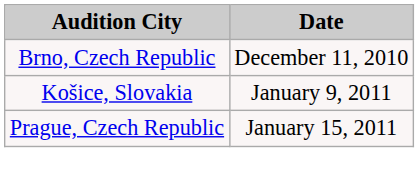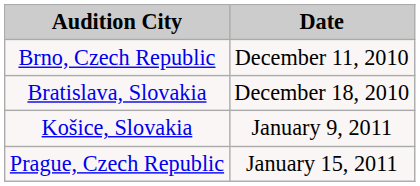 <table class="wikitable">
 <tr style="text-align:Center; background:#ccc;">
 <td><strong>Audition City</strong></td>
 <td><strong>Date</strong></td>
 </tr>
 <tr>
 <td align="center" bgcolor="#FAF6F6"><a href='#'>Brno, Czech Republic</a></td>
 <td align="center" bgcolor="#FAF6F6">December 11, 2010</td>
 </tr>
 <tr>
+<td align="center" bgcolor="#FAF6F6"><a href='#'>Bratislava, Slovakia</a></td>
+<td align="center" bgcolor="#FAF6F6">December 18, 2010</td>
+</tr>
+<tr>
 <td align="center" bgcolor="#FAF6F6"><a href='#'>Košice, Slovakia</a></td>
 <td align="center" bgcolor="#FAF6F6">January 9, 2011</td>
 </tr>
 <tr>
 <td align="center" bgcolor="#FAF6F6"><a href='#'>Prague, Czech Republic</a></td>
 <td align="center" bgcolor="#FAF6F6">January 15, 2011</td>
 </tr>
 </table>
